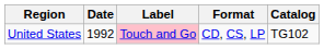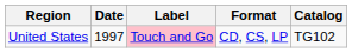 <table class="wikitable">
 <tr>
 <th>Region</th>
 <th>Date</th>
 <th>Label</th>
 <th>Format</th>
 <th>Catalog</th>
 </tr>
 <tr>
 <td><a href='#'>United States</a></td>
-<td>1992</td>
+<td>1997</td>
 <td style="background: pink;"><a href='#'>Touch and Go</a></td>
 <td><a href='#'>CD</a>, <a href='#'>CS</a>, <a href='#'>LP</a></td>
 <td>TG102</td>
 </tr>
 </table>
